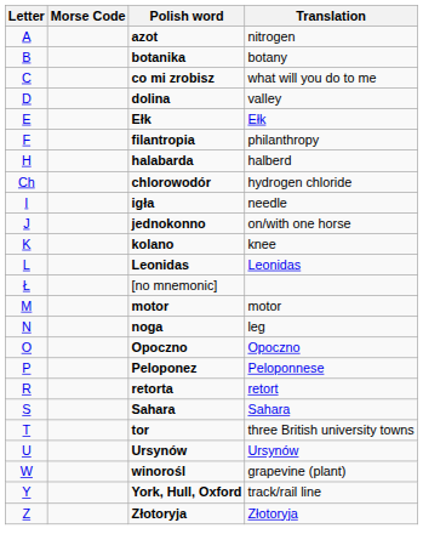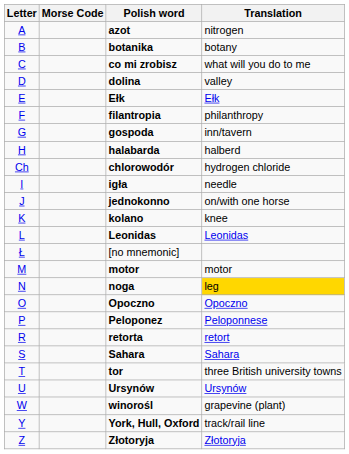 <table class="wikitable" style="font-size:95%;">
 <tr>
 <th>Letter</th>
 <th>Morse Code</th>
 <th>Polish word</th>
 <th>Translation</th>
 </tr>
 <tr>
 <td align=center><a href='#'>A</a></td>
 <td></td>
 <td><strong>azot</strong></td>
 <td>nitrogen</td>
 </tr>
 <tr>
 <td align=center><a href='#'>B</a></td>
 <td></td>
 <td><strong>botanika</strong></td>
 <td>botany</td>
 </tr>
 <tr>
 <td align=center><a href='#'>C</a></td>
 <td></td>
 <td><strong>co mi zrobisz</strong></td>
 <td>what will you do to me</td>
 </tr>
 <tr>
 <td align=center><a href='#'>D</a></td>
 <td></td>
 <td><strong>dolina</strong></td>
 <td>valley</td>
 </tr>
 <tr>
 <td align=center><a href='#'>E</a></td>
 <td></td>
 <td><strong>Ełk</strong></td>
 <td><a href='#'>Ełk</a></td>
 </tr>
 <tr>
 <td align=center><a href='#'>F</a></td>
 <td></td>
 <td><strong>filantropia</strong></td>
 <td>philanthropy</td>
+</tr>
+<tr>
+<td align=center><a href='#'>G</a></td>
+<td></td>
+<td><strong>gospoda</strong></td>
+<td>inn/tavern</td>
 </tr>
 <tr>
 <td align=center><a href='#'>H</a></td>
 <td></td>
 <td><strong>halabarda</strong></td>
 <td>halberd</td>
 </tr>
 <tr>
 <td align=center><a href='#'>Ch</a></td>
 <td></td>
 <td><strong>chlorowodór</strong></td>
 <td>hydrogen chloride</td>
 </tr>
 <tr>
 <td align=center><a href='#'>I</a></td>
 <td></td>
 <td><strong>igła</strong></td>
 <td>needle</td>
 </tr>
 <tr>
 <td align=center><a href='#'>J</a></td>
 <td></td>
 <td><strong>jednokonno</strong></td>
 <td>on/with one horse</td>
 </tr>
 <tr>
 <td align=center><a href='#'>K</a></td>
 <td></td>
 <td><strong>kolano</strong></td>
 <td>knee</td>
 </tr>
 <tr>
 <td align=center><a href='#'>L</a></td>
 <td></td>
 <td><strong>Leonidas</strong></td>
 <td><a href='#'>Leonidas</a></td>
 </tr>
 <tr>
 <td align=center><a href='#'>Ł</a></td>
 <td></td>
 <td>[no mnemonic]</td>
 <td></td>
 </tr>
 <tr>
 <td align=center><a href='#'>M</a></td>
 <td></td>
 <td><strong>motor</strong></td>
 <td>motor</td>
 </tr>
 <tr>
 <td align=center><a href='#'>N</a></td>
 <td></td>
 <td><strong>noga</strong></td>
-<td>leg</td>
+<td style="background: gold;">leg</td>
 </tr>
 <tr>
 <td align=center><a href='#'>O</a></td>
 <td></td>
 <td><strong>Opoczno</strong></td>
 <td><a href='#'>Opoczno</a></td>
 </tr>
 <tr>
 <td align=center><a href='#'>P</a></td>
 <td></td>
 <td><strong>Peloponez</strong></td>
 <td><a href='#'>Peloponnese</a></td>
 </tr>
 <tr>
 <td align=center><a href='#'>R</a></td>
 <td></td>
 <td><strong>retorta</strong></td>
 <td><a href='#'>retort</a></td>
 </tr>
 <tr>
 <td align=center><a href='#'>S</a></td>
 <td></td>
 <td><strong>Sahara</strong></td>
 <td><a href='#'>Sahara</a></td>
 </tr>
 <tr>
 <td align=center><a href='#'>T</a></td>
 <td></td>
 <td><strong>tor</strong></td>
 <td>three British university towns</td>
 </tr>
 <tr>
 <td align=center><a href='#'>U</a></td>
 <td></td>
 <td><strong>Ursynów</strong></td>
 <td><a href='#'>Ursynów</a></td>
 </tr>
 <tr>
 <td align=center><a href='#'>W</a></td>
 <td></td>
 <td><strong>winorośl</strong></td>
 <td>grapevine (plant)</td>
 </tr>
 <tr>
 <td align=center><a href='#'>Y</a></td>
 <td></td>
 <td><strong>York, Hull, Oxford</strong></td>
 <td>track/rail line</td>
 </tr>
 <tr>
 <td align=center><a href='#'>Z</a></td>
 <td></td>
 <td><strong>Złotoryja</strong></td>
 <td><a href='#'>Złotoryja</a></td>
 </tr>
 </table>
